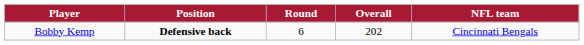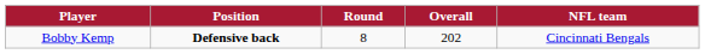 <table class="wikitable" width="65%">
 <tr align="center" style="background:#A81933;color:#FFFFFF;">
 <td><strong>Player</strong></td>
 <td><strong>Position</strong></td>
 <td><strong>Round</strong></td>
 <td><strong>Overall</strong></td>
 <td><strong>NFL team</strong></td>
 </tr>
 <tr align="center" bgcolor="">
 <td><a href='#'>Bobby Kemp</a></td>
 <td><strong>Defensive back</strong></td>
-<td>6</td>
+<td>8</td>
 <td>202</td>
 <td><a href='#'>Cincinnati Bengals</a></td>
 </tr>
 </table>
